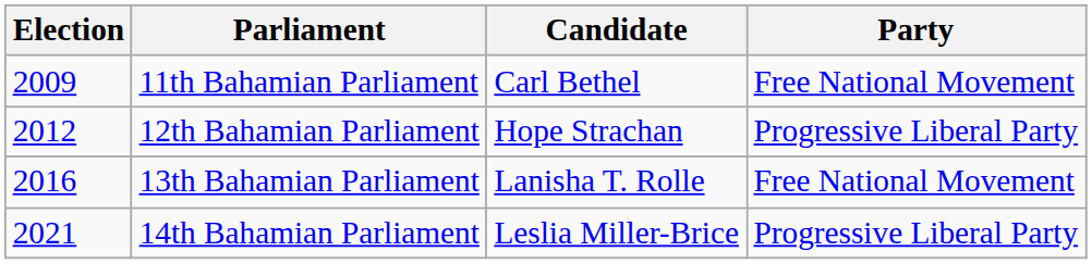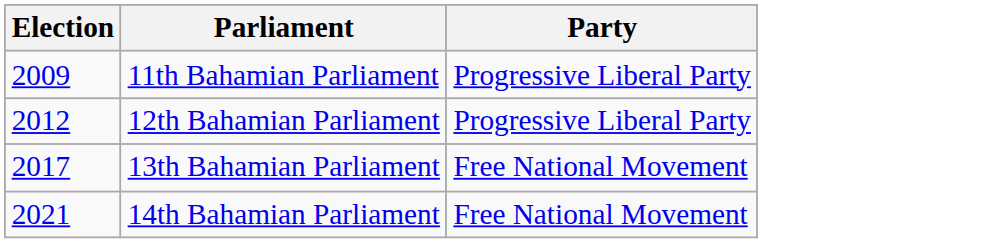 <table class="wikitable">
 <tr>
 <th>Election</th>
 <th>Parliament</th>
-<th>Candidate</th>
 <th>Party</th>
 </tr>
 <tr>
 <td><a href='#'>2009</a></td>
 <td><a href='#'>11th Bahamian Parliament</a></td>
-<td><a href='#'>Carl Bethel</a></td>
-<td><a href='#'>Free National Movement</a></td>
+<td><a href='#'>Progressive Liberal Party</a></td>
 </tr>
 <tr>
 <td><a href='#'>2012</a></td>
 <td><a href='#'>12th Bahamian Parliament</a></td>
-<td><a href='#'>Hope Strachan</a></td>
 <td><a href='#'>Progressive Liberal Party</a></td>
 </tr>
 <tr>
-<td><a href='#'>2016</a></td>
+<td><a href='#'>2017</a></td>
 <td><a href='#'>13th Bahamian Parliament</a></td>
-<td><a href='#'>Lanisha T. Rolle</a></td>
 <td><a href='#'>Free National Movement</a></td>
 </tr>
 <tr>
 <td><a href='#'>2021</a></td>
 <td><a href='#'>14th Bahamian Parliament</a></td>
-<td><a href='#'>Leslia Miller-Brice</a></td>
-<td><a href='#'>Progressive Liberal Party</a></td>
+<td><a href='#'>Free National Movement</a></td>
 </tr>
 </table>
